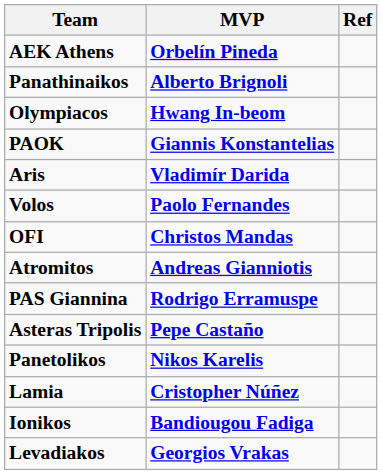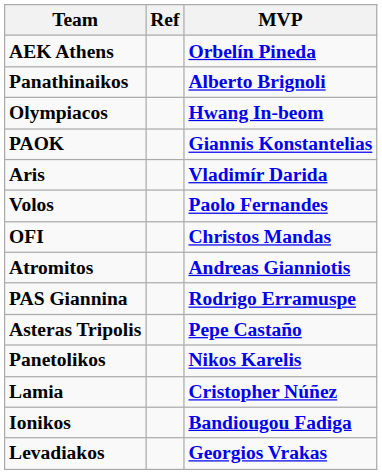 <table class="wikitable sortable" style="text-align: left;">
 <tr>
 <th>Team</th>
+<th>Ref</th>
 <th>MVP</th>
-<th>Ref</th>
 </tr>
 <tr>
 <td><strong>AEK Athens</strong></td>
+<td align="center"></td>
 <td> <strong><a href='#'>Orbelín Pineda</a></strong></td>
-<td align="center"></td>
 </tr>
 <tr>
 <td><strong>Panathinaikos</strong></td>
+<td align="center"></td>
 <td> <strong><a href='#'>Alberto Brignoli</a></strong></td>
-<td align="center"></td>
 </tr>
 <tr>
 <td><strong>Olympiacos</strong></td>
+<td align="center"></td>
 <td> <strong><a href='#'>Hwang In-beom</a></strong></td>
-<td align="center"></td>
 </tr>
 <tr>
 <td><strong>PAOK</strong></td>
+<td align="center"></td>
 <td> <strong><a href='#'>Giannis Konstantelias</a></strong></td>
-<td align="center"></td>
 </tr>
 <tr>
 <td><strong>Aris</strong></td>
+<td align="center"></td>
 <td> <strong><a href='#'>Vladimír Darida</a></strong></td>
-<td align="center"></td>
 </tr>
 <tr>
 <td><strong>Volos</strong></td>
+<td align="center"></td>
 <td> <strong><a href='#'>Paolo Fernandes</a></strong></td>
-<td align="center"></td>
 </tr>
 <tr>
 <td><strong>OFI</strong></td>
+<td align="center"></td>
 <td> <strong><a href='#'>Christos Mandas</a></strong></td>
-<td align="center"></td>
 </tr>
 <tr>
 <td><strong>Atromitos</strong></td>
+<td align="center"></td>
 <td> <strong><a href='#'>Andreas Gianniotis</a></strong></td>
-<td align="center"></td>
 </tr>
 <tr>
 <td><strong>PAS Giannina</strong></td>
+<td align="center"></td>
 <td> <strong><a href='#'>Rodrigo Erramuspe</a></strong></td>
-<td align="center"></td>
 </tr>
 <tr>
 <td><strong>Asteras Tripolis</strong></td>
+<td align="center"></td>
 <td> <strong><a href='#'>Pepe Castaño</a></strong></td>
-<td align="center"></td>
 </tr>
 <tr>
 <td><strong>Panetolikos</strong></td>
+<td align="center"></td>
 <td> <strong><a href='#'>Nikos Karelis</a></strong></td>
-<td align="center"></td>
 </tr>
 <tr>
 <td><strong>Lamia</strong></td>
+<td align="center"></td>
 <td> <strong><a href='#'>Cristopher Núñez</a></strong></td>
-<td align="center"></td>
 </tr>
 <tr>
 <td><strong>Ionikos</strong></td>
+<td align="center"></td>
 <td> <strong><a href='#'>Bandiougou Fadiga</a></strong></td>
-<td align="center"></td>
 </tr>
 <tr>
 <td><strong>Levadiakos</strong></td>
+<td align="center"></td>
 <td> <strong><a href='#'>Georgios Vrakas</a></strong></td>
-<td align="center"></td>
 </tr>
 </table>
